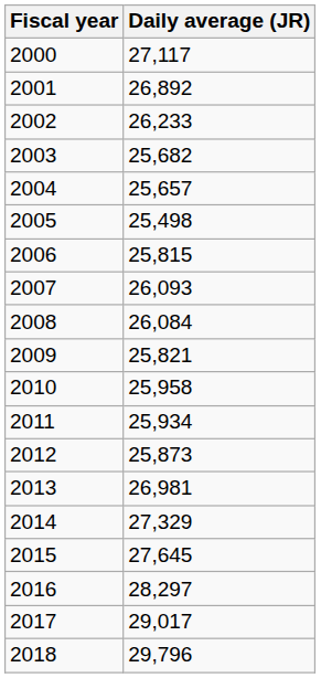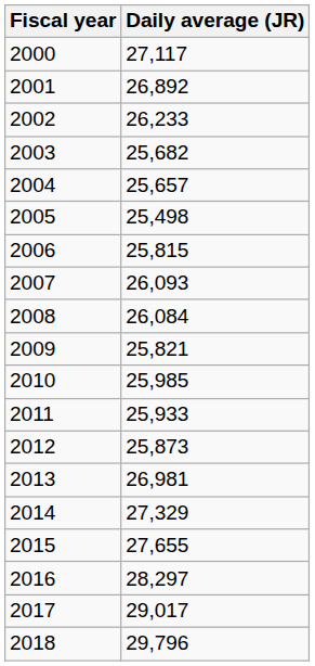 <table class="wikitable">
 <tr>
 <th>Fiscal year</th>
 <th>Daily average (JR)</th>
 </tr>
 <tr>
 <td>2000</td>
 <td>27,117</td>
 </tr>
 <tr>
 <td>2001</td>
 <td>26,892</td>
 </tr>
 <tr>
 <td>2002</td>
 <td>26,233</td>
 </tr>
 <tr>
 <td>2003</td>
 <td>25,682</td>
 </tr>
 <tr>
 <td>2004</td>
 <td>25,657</td>
 </tr>
 <tr>
 <td>2005</td>
 <td>25,498</td>
 </tr>
 <tr>
 <td>2006</td>
 <td>25,815</td>
 </tr>
 <tr>
 <td>2007</td>
 <td>26,093</td>
 </tr>
 <tr>
 <td>2008</td>
 <td>26,084</td>
 </tr>
 <tr>
 <td>2009</td>
 <td>25,821</td>
 </tr>
 <tr>
 <td>2010</td>
-<td>25,958</td>
+<td>25,985</td>
 </tr>
 <tr>
 <td>2011</td>
-<td>25,934</td>
+<td>25,933</td>
 </tr>
 <tr>
 <td>2012</td>
 <td>25,873</td>
 </tr>
 <tr>
 <td>2013</td>
 <td>26,981</td>
 </tr>
 <tr>
 <td>2014</td>
 <td>27,329</td>
 </tr>
 <tr>
 <td>2015</td>
-<td>27,645</td>
+<td>27,655</td>
 </tr>
 <tr>
 <td>2016</td>
 <td>28,297</td>
 </tr>
 <tr>
 <td>2017</td>
 <td>29,017</td>
 </tr>
 <tr>
 <td>2018</td>
 <td>29,796</td>
 </tr>
 </table>
